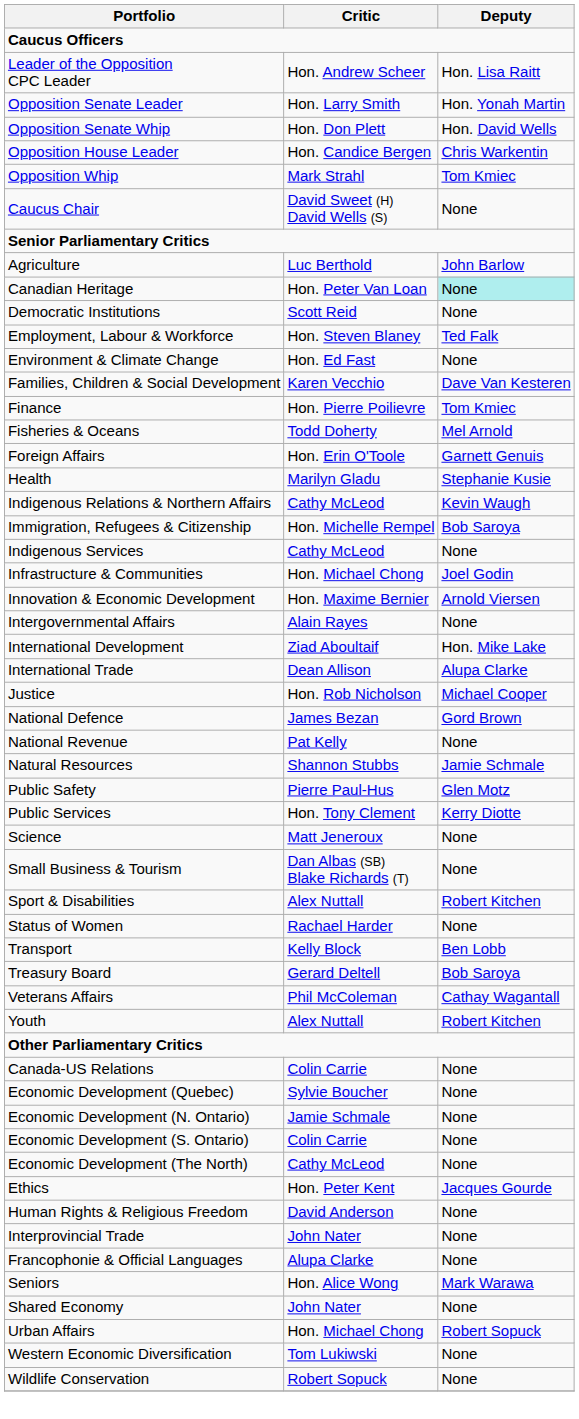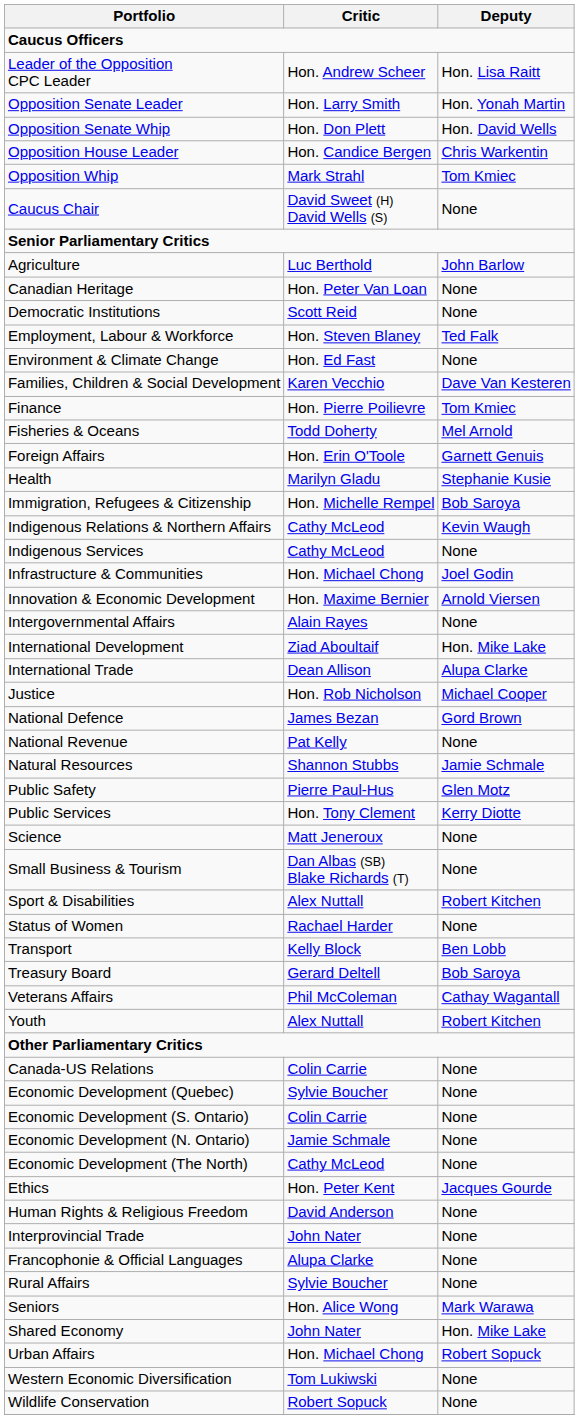 <table class="wikitable collapsible collapsed">
 <tr>
 <th>Portfolio</th>
 <th>Critic</th>
 <th>Deputy</th>
 </tr>
 <tr>
 <td colspan="3"><strong>Caucus Officers</strong></td>
 </tr>
 <tr>
 <td><a href='#'>Leader of the Opposition</a><br>CPC Leader</td>
 <td>Hon. <a href='#'>Andrew Scheer</a></td>
 <td>Hon. <a href='#'>Lisa Raitt</a></td>
 </tr>
 <tr>
 <td><a href='#'>Opposition Senate Leader</a></td>
 <td>Hon. <a href='#'>Larry Smith</a></td>
 <td>Hon. <a href='#'>Yonah Martin</a></td>
 </tr>
 <tr>
 <td><a href='#'>Opposition Senate Whip</a></td>
 <td>Hon. <a href='#'>Don Plett</a></td>
 <td>Hon. <a href='#'>David Wells</a></td>
 </tr>
 <tr>
 <td><a href='#'>Opposition House Leader</a></td>
 <td>Hon. <a href='#'>Candice Bergen</a></td>
 <td><a href='#'>Chris Warkentin</a></td>
 </tr>
 <tr>
 <td><a href='#'>Opposition Whip</a></td>
 <td><a href='#'>Mark Strahl</a></td>
 <td><a href='#'>Tom Kmiec</a></td>
 </tr>
 <tr>
 <td><a href='#'>Caucus Chair</a></td>
 <td><a href='#'>David Sweet</a> <small>(H)</small><br><a href='#'>David Wells</a> <small>(S)</small></td>
 <td>None</td>
 </tr>
 <tr>
 <td colspan="3"><strong>Senior Parliamentary Critics</strong></td>
 </tr>
 <tr>
 <td>Agriculture</td>
 <td><a href='#'>Luc Berthold</a></td>
 <td><a href='#'>John Barlow</a></td>
 </tr>
 <tr>
 <td>Canadian Heritage</td>
 <td>Hon. <a href='#'>Peter Van Loan</a></td>
-<td style="background: paleturquoise;">None</td>
+<td>None</td>
 </tr>
 <tr>
 <td>Democratic Institutions</td>
 <td><a href='#'>Scott Reid</a></td>
 <td>None</td>
 </tr>
 <tr>
 <td>Employment, Labour & Workforce</td>
 <td>Hon. <a href='#'>Steven Blaney</a></td>
 <td><a href='#'>Ted Falk</a></td>
 </tr>
 <tr>
 <td>Environment & Climate Change</td>
 <td>Hon. <a href='#'>Ed Fast</a></td>
 <td>None</td>
 </tr>
 <tr>
 <td>Families, Children & Social Development</td>
 <td><a href='#'>Karen Vecchio</a></td>
 <td><a href='#'>Dave Van Kesteren</a></td>
 </tr>
 <tr>
 <td>Finance</td>
 <td>Hon. <a href='#'>Pierre Poilievre</a></td>
 <td><a href='#'>Tom Kmiec</a></td>
 </tr>
 <tr>
 <td>Fisheries & Oceans</td>
 <td><a href='#'>Todd Doherty</a></td>
 <td><a href='#'>Mel Arnold</a></td>
 </tr>
 <tr>
 <td>Foreign Affairs</td>
 <td>Hon. <a href='#'>Erin O'Toole</a></td>
 <td><a href='#'>Garnett Genuis</a></td>
 </tr>
 <tr>
 <td>Health</td>
 <td><a href='#'>Marilyn Gladu</a></td>
 <td><a href='#'>Stephanie Kusie</a></td>
 </tr>
 <tr>
+<td>Immigration, Refugees & Citizenship</td>
+<td>Hon. <a href='#'>Michelle Rempel</a></td>
+<td><a href='#'>Bob Saroya</a></td>
+</tr>
+<tr>
 <td>Indigenous Relations & Northern Affairs</td>
 <td><a href='#'>Cathy McLeod</a></td>
 <td><a href='#'>Kevin Waugh</a></td>
-</tr>
-<tr>
-<td>Immigration, Refugees & Citizenship</td>
-<td>Hon. <a href='#'>Michelle Rempel</a></td>
-<td><a href='#'>Bob Saroya</a></td>
 </tr>
 <tr>
 <td>Indigenous Services</td>
 <td><a href='#'>Cathy McLeod</a></td>
 <td>None</td>
 </tr>
 <tr>
 <td>Infrastructure & Communities</td>
 <td>Hon. <a href='#'>Michael Chong</a></td>
 <td><a href='#'>Joel Godin</a></td>
 </tr>
 <tr>
 <td>Innovation & Economic Development</td>
 <td>Hon. <a href='#'>Maxime Bernier</a></td>
 <td><a href='#'>Arnold Viersen</a></td>
 </tr>
 <tr>
 <td>Intergovernmental Affairs</td>
 <td><a href='#'>Alain Rayes</a></td>
 <td>None</td>
 </tr>
 <tr>
 <td>International Development</td>
 <td><a href='#'>Ziad Aboultaif</a></td>
 <td>Hon. <a href='#'>Mike Lake</a></td>
 </tr>
 <tr>
 <td>International Trade</td>
 <td><a href='#'>Dean Allison</a></td>
 <td><a href='#'>Alupa Clarke</a></td>
 </tr>
 <tr>
 <td>Justice</td>
 <td>Hon. <a href='#'>Rob Nicholson</a></td>
 <td><a href='#'>Michael Cooper</a></td>
 </tr>
 <tr>
 <td>National Defence</td>
 <td><a href='#'>James Bezan</a></td>
 <td><a href='#'>Gord Brown</a></td>
 </tr>
 <tr>
 <td>National Revenue</td>
 <td><a href='#'>Pat Kelly</a></td>
 <td>None</td>
 </tr>
 <tr>
 <td>Natural Resources</td>
 <td><a href='#'>Shannon Stubbs</a></td>
 <td><a href='#'>Jamie Schmale</a></td>
 </tr>
 <tr>
 <td>Public Safety</td>
 <td><a href='#'>Pierre Paul-Hus</a></td>
 <td><a href='#'>Glen Motz</a></td>
 </tr>
 <tr>
 <td>Public Services</td>
 <td>Hon. <a href='#'>Tony Clement</a></td>
 <td><a href='#'>Kerry Diotte</a></td>
 </tr>
 <tr>
 <td>Science</td>
 <td><a href='#'>Matt Jeneroux</a></td>
 <td>None</td>
 </tr>
 <tr>
 <td>Small Business & Tourism</td>
 <td><a href='#'>Dan Albas</a> <small>(SB)</small><br><a href='#'>Blake Richards</a> <small>(T)</small></td>
 <td>None</td>
 </tr>
 <tr>
 <td>Sport & Disabilities</td>
 <td><a href='#'>Alex Nuttall</a></td>
 <td><a href='#'>Robert Kitchen</a></td>
 </tr>
 <tr>
 <td>Status of Women</td>
 <td><a href='#'>Rachael Harder</a></td>
 <td>None</td>
 </tr>
 <tr>
 <td>Transport</td>
 <td><a href='#'>Kelly Block</a></td>
 <td><a href='#'>Ben Lobb</a></td>
 </tr>
 <tr>
 <td>Treasury Board</td>
 <td><a href='#'>Gerard Deltell</a></td>
 <td><a href='#'>Bob Saroya</a></td>
 </tr>
 <tr>
 <td>Veterans Affairs</td>
 <td><a href='#'>Phil McColeman</a></td>
 <td><a href='#'>Cathay Wagantall</a></td>
 </tr>
 <tr>
 <td>Youth</td>
 <td><a href='#'>Alex Nuttall</a></td>
 <td><a href='#'>Robert Kitchen</a></td>
 </tr>
 <tr>
 <td colspan="3"><strong>Other Parliamentary Critics</strong></td>
 </tr>
 <tr>
 <td>Canada-US Relations</td>
 <td><a href='#'>Colin Carrie</a></td>
 <td>None</td>
 </tr>
 <tr>
 <td>Economic Development (Quebec)</td>
 <td><a href='#'>Sylvie Boucher</a></td>
 <td>None</td>
 </tr>
 <tr>
-<td>Economic Development (N. Ontario)</td>
-<td><a href='#'>Jamie Schmale</a></td>
+<td>Economic Development (S. Ontario)</td>
+<td><a href='#'>Colin Carrie</a></td>
 <td>None</td>
 </tr>
 <tr>
-<td>Economic Development (S. Ontario)</td>
-<td><a href='#'>Colin Carrie</a></td>
+<td>Economic Development (N. Ontario)</td>
+<td><a href='#'>Jamie Schmale</a></td>
 <td>None</td>
 </tr>
 <tr>
 <td>Economic Development (The North)</td>
 <td><a href='#'>Cathy McLeod</a></td>
 <td>None</td>
 </tr>
 <tr>
 <td>Ethics</td>
 <td>Hon. <a href='#'>Peter Kent</a></td>
 <td><a href='#'>Jacques Gourde</a></td>
 </tr>
 <tr>
 <td>Human Rights & Religious Freedom</td>
 <td><a href='#'>David Anderson</a></td>
 <td>None</td>
 </tr>
 <tr>
 <td>Interprovincial Trade</td>
 <td><a href='#'>John Nater</a></td>
 <td>None</td>
 </tr>
 <tr>
 <td>Francophonie & Official Languages</td>
 <td><a href='#'>Alupa Clarke</a></td>
 <td>None</td>
 </tr>
 <tr>
+<td>Rural Affairs</td>
+<td><a href='#'>Sylvie Boucher</a></td>
+<td>None</td>
+</tr>
+<tr>
 <td>Seniors</td>
 <td>Hon. <a href='#'>Alice Wong</a></td>
 <td><a href='#'>Mark Warawa</a></td>
 </tr>
 <tr>
 <td>Shared Economy</td>
 <td><a href='#'>John Nater</a></td>
-<td>None</td>
+<td>Hon. <a href='#'>Mike Lake</a></td>
 </tr>
 <tr>
 <td>Urban Affairs</td>
 <td>Hon. <a href='#'>Michael Chong</a></td>
 <td><a href='#'>Robert Sopuck</a></td>
 </tr>
 <tr>
 <td>Western Economic Diversification</td>
 <td><a href='#'>Tom Lukiwski</a></td>
 <td>None</td>
 </tr>
 <tr>
 <td>Wildlife Conservation</td>
 <td><a href='#'>Robert Sopuck</a></td>
 <td>None</td>
 </tr>
 <tr>
 </tr>
 </table>
